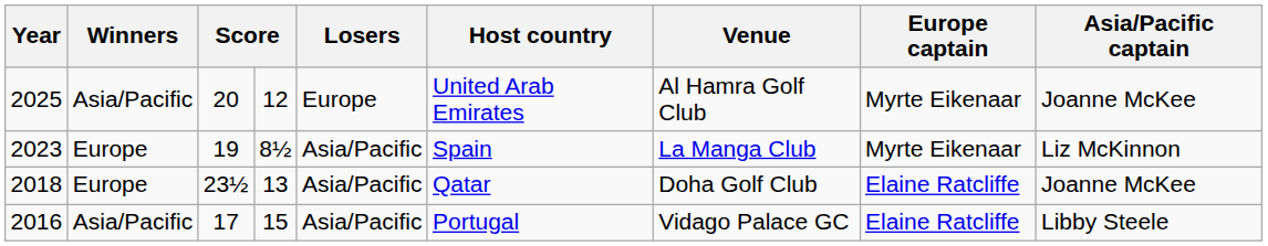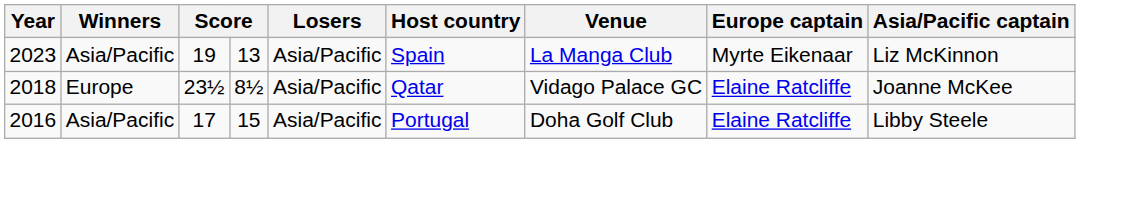 <table class="wikitable plainrowheaders sortable">
 <tr>
 <th scope=col>Year</th>
 <th scope=col>Winners</th>
 <th colspan="2">Score</th>
 <th scope=col>Losers</th>
 <th scope=col>Host country</th>
 <th scope=col>Venue</th>
 <th scope=col>Europe captain</th>
 <th scope=col>Asia/Pacific captain</th>
 </tr>
 <tr>
-<td style=text-align:center>2025</td>
+<td style=text-align:center>2023</td>
 <td>Asia/Pacific</td>
-<td align=center>20</td>
-<td align=center>12</td>
-<td>Europe</td>
-<td><a href='#'>United Arab Emirates</a></td>
-<td>Al Hamra Golf Club</td>
-<td> Myrte Eikenaar</td>
-<td> Joanne McKee</td>
-</tr>
-<tr>
-<td style=text-align:center>2023</td>
-<td>Europe</td>
 <td align=center>19</td>
-<td align=center>8½</td>
+<td align=center>13</td>
 <td>Asia/Pacific</td>
 <td><a href='#'>Spain</a></td>
 <td><a href='#'>La Manga Club</a></td>
 <td> Myrte Eikenaar</td>
 <td> Liz McKinnon</td>
 </tr>
 <tr>
 <td style=text-align:center>2018</td>
 <td>Europe</td>
 <td align=center>23½</td>
-<td align=center>13</td>
+<td align=center>8½</td>
 <td>Asia/Pacific</td>
 <td><a href='#'>Qatar</a></td>
-<td>Doha Golf Club</td>
+<td>Vidago Palace GC</td>
 <td> <a href='#'>Elaine Ratcliffe</a></td>
 <td> Joanne McKee</td>
 </tr>
 <tr>
 <td style=text-align:center>2016</td>
 <td>Asia/Pacific</td>
 <td align=center>17</td>
 <td align=center>15</td>
 <td>Asia/Pacific</td>
 <td><a href='#'>Portugal</a></td>
-<td>Vidago Palace GC</td>
+<td>Doha Golf Club</td>
 <td> <a href='#'>Elaine Ratcliffe</a></td>
 <td> Libby Steele</td>
 </tr>
 </table>
